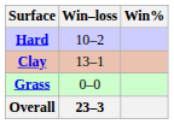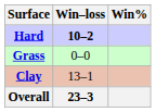 <table class="sortable wikitable">
 <tr>
 <th>Surface</th>
 <th>Win–loss</th>
 <th>Win%</th>
 </tr>
 <tr style="background:#ccf;">
 <td align=center><strong><a href='#'>Hard</a></strong></td>
-<td align=center>10–2</td>
+<td align=center><strong>10–2</strong></td>
+<td align=center></td>
+</tr>
+<tr style="background:#cfc;">
+<td align=center><strong><a href='#'>Grass</a></strong></td>
+<td align=center>0–0</td>
 <td align=center></td>
 </tr>
 <tr style="background:#ebc2af;">
 <td align=center><strong><a href='#'>Clay</a></strong></td>
 <td align=center>13–1</td>
-<td align=center></td>
-</tr>
-<tr style="background:#cfc;">
-<td align=center><strong><a href='#'>Grass</a></strong></td>
-<td align=center>0–0</td>
 <td align=center></td>
 </tr>
 <tr>
 <th>Overall</th>
 <th>23–3</th>
 <th></th>
 </tr>
 </table>
